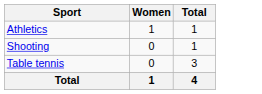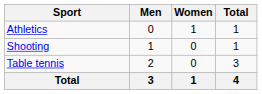 <table class="wikitable sortable" style="text-align:center;">
 <tr>
 <th width=180>Sport</th>
+<th width=55>Men</th>
 <th width=55>Women</th>
 <th width=55>Total</th>
 </tr>
 <tr>
 <td align=left><a href='#'>Athletics</a></td>
+<td>0</td>
 <td>1</td>
 <td>1</td>
 </tr>
 <tr>
 <td align=left><a href='#'>Shooting</a></td>
+<td>1</td>
 <td>0</td>
 <td>1</td>
 </tr>
 <tr>
 <td align=left><a href='#'>Table tennis</a></td>
+<td>2</td>
 <td>0</td>
 <td>3</td>
 </tr>
 <tr>
 <th>Total</th>
+<th>3</th>
 <th>1</th>
 <th>4</th>
 </tr>
 </table>
